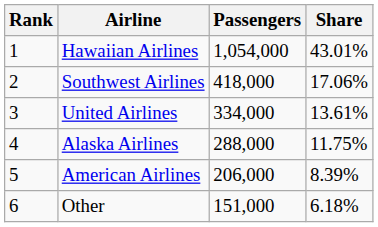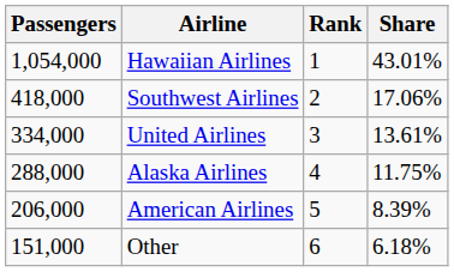 <table class="wikitable sortable" style="font-size: 95%">
 <tr>
+<th>Passengers</th>
+<th>Airline</th>
 <th>Rank</th>
-<th>Airline</th>
-<th>Passengers</th>
 <th>Share</th>
 </tr>
 <tr>
+<td>1,054,000</td>
+<td><a href='#'>Hawaiian Airlines</a></td>
 <td>1</td>
-<td><a href='#'>Hawaiian Airlines</a></td>
-<td>1,054,000</td>
 <td>43.01%</td>
 </tr>
 <tr>
+<td>418,000</td>
+<td><a href='#'>Southwest Airlines</a></td>
 <td>2</td>
-<td><a href='#'>Southwest Airlines</a></td>
-<td>418,000</td>
 <td>17.06%</td>
 </tr>
 <tr>
+<td>334,000</td>
+<td><a href='#'>United Airlines</a></td>
 <td>3</td>
-<td><a href='#'>United Airlines</a></td>
-<td>334,000</td>
 <td>13.61%</td>
 </tr>
 <tr>
+<td>288,000</td>
+<td><a href='#'>Alaska Airlines</a></td>
 <td>4</td>
-<td><a href='#'>Alaska Airlines</a></td>
-<td>288,000</td>
 <td>11.75%</td>
 </tr>
 <tr>
+<td>206,000</td>
+<td><a href='#'>American Airlines</a></td>
 <td>5</td>
-<td><a href='#'>American Airlines</a></td>
-<td>206,000</td>
 <td>8.39%</td>
 </tr>
 <tr>
+<td>151,000</td>
+<td>Other</td>
 <td>6</td>
-<td>Other</td>
-<td>151,000</td>
 <td>6.18%</td>
 </tr>
 </table>
